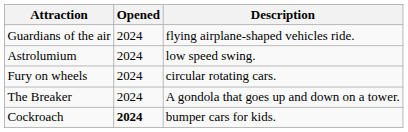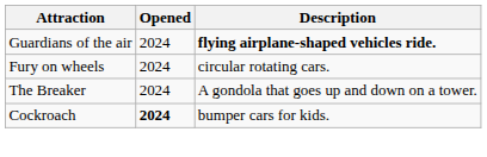 <table class="wikitable sortable">
 <tr>
 <th>Attraction</th>
 <th>Opened</th>
 <th>Description</th>
 </tr>
 <tr>
 <td>Guardians of the air</td>
 <td>2024</td>
-<td>flying airplane-shaped vehicles ride.</td>
-</tr>
-<tr>
-<td>Astrolumium</td>
-<td>2024</td>
-<td>low speed swing.</td>
+<td><strong>flying airplane-shaped vehicles ride.</strong></td>
 </tr>
 <tr>
 <td>Fury on wheels</td>
 <td>2024</td>
 <td>circular rotating cars.</td>
 </tr>
 <tr>
 <td>The Breaker</td>
 <td>2024</td>
 <td>A gondola that goes up and down on a tower.</td>
 </tr>
 <tr>
 <td>Cockroach</td>
 <td><strong>2024</strong></td>
 <td>bumper cars for kids.</td>
 </tr>
 </table>
